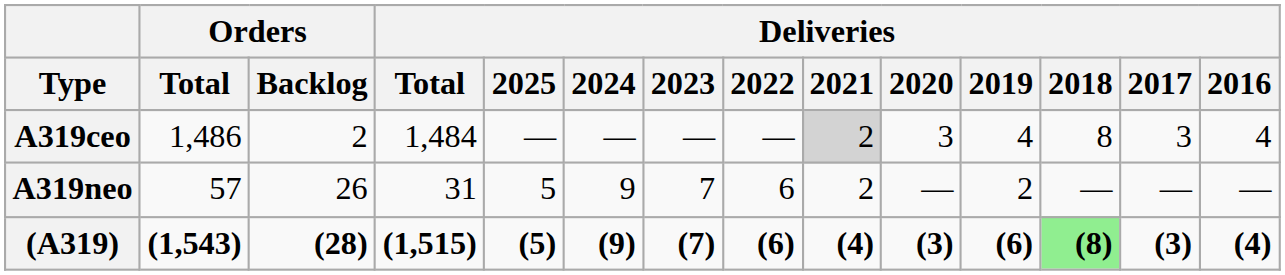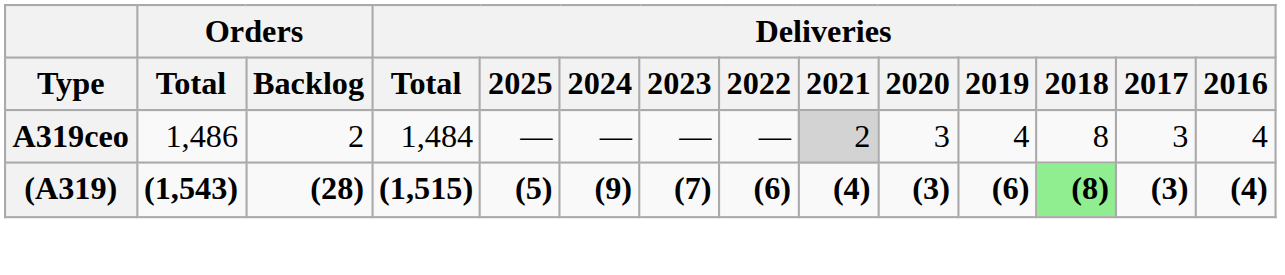 <table class="wikitable" style="text-align:right; font-size:96%">
 <tr>
 <th></th>
 <th colspan="2">Orders</th>
 <th colspan="11">Deliveries</th>
 </tr>
 <tr>
 <th>Type</th>
 <th>Total</th>
 <th>Backlog</th>
 <th>Total</th>
 <th>2025</th>
 <th>2024</th>
 <th>2023</th>
 <th>2022</th>
 <th>2021</th>
 <th>2020</th>
 <th>2019</th>
 <th>2018</th>
 <th>2017</th>
 <th>2016</th>
 </tr>
 <tr>
 <th>A319ceo</th>
 <td>1,486</td>
 <td>2</td>
 <td>1,484</td>
 <td>—</td>
 <td>—</td>
 <td>—</td>
 <td>—</td>
 <td style="background: lightgrey;">2</td>
 <td>3</td>
 <td>4</td>
 <td>8</td>
 <td>3</td>
 <td>4</td>
 </tr>
 <tr>
-<th>A319neo</th>
-<td>57</td>
-<td>26</td>
-<td>31</td>
-<td>5</td>
-<td>9</td>
-<td>7</td>
-<td>6</td>
-<td>2</td>
-<td>—</td>
-<td>2</td>
-<td>—</td>
-<td>—</td>
-<td>—</td>
-</tr>
-<tr>
 <th>(A319)</th>
 <td><strong>(1,543)</strong></td>
 <td><strong>(28)</strong></td>
 <td><strong>(1,515)</strong></td>
 <td><strong>(5)</strong></td>
 <td><strong>(9)</strong></td>
 <td><strong>(7)</strong></td>
 <td><strong>(6)</strong></td>
 <td><strong>(4)</strong></td>
 <td><strong>(3)</strong></td>
 <td><strong>(6)</strong></td>
 <td style="background: lightgreen;"><strong>(8)</strong></td>
 <td><strong>(3)</strong></td>
 <td><strong>(4)</strong></td>
 </tr>
 </table>
